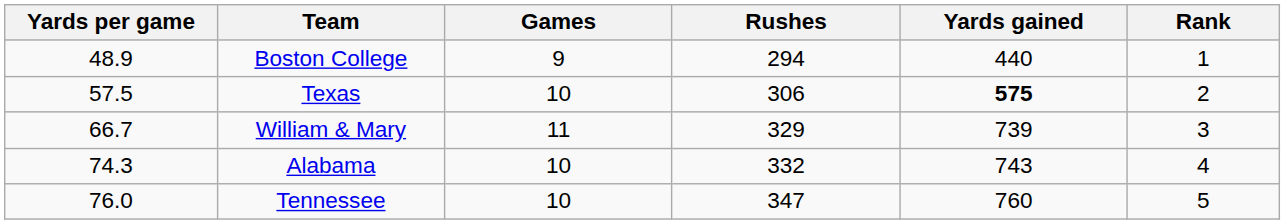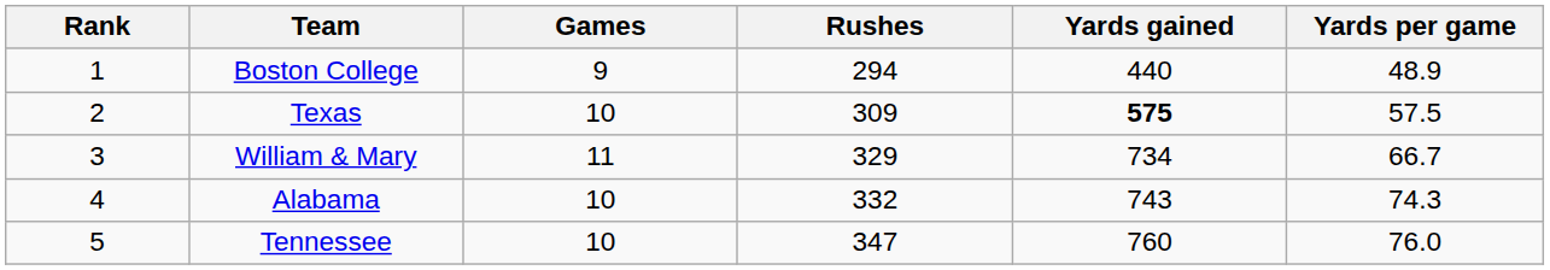 <table class="wikitable sortable">
 <tr>
-<th bgcolor="#DDDDFF" width="14%">Yards per game</th>
+<th bgcolor="#DDDDFF" width="10%">Rank</th>
 <th bgcolor="#DDDDFF" width="15%">Team</th>
 <th bgcolor="#DDDDFF" width="15%">Games</th>
 <th bgcolor="#DDDDFF" width="15%">Rushes</th>
 <th bgcolor="#DDDDFF" width="15%">Yards gained</th>
-<th bgcolor="#DDDDFF" width="10%">Rank</th>
+<th bgcolor="#DDDDFF" width="14%">Yards per game</th>
 </tr>
 <tr align="center">
-<td>48.9</td>
+<td>1</td>
 <td><a href='#'>Boston College</a></td>
 <td>9</td>
 <td>294</td>
 <td>440</td>
-<td>1</td>
+<td>48.9</td>
 </tr>
 <tr align="center">
-<td>57.5</td>
+<td>2</td>
 <td><a href='#'>Texas</a></td>
 <td>10</td>
-<td>306</td>
+<td>309</td>
 <td><strong>575</strong></td>
-<td>2</td>
+<td>57.5</td>
 </tr>
 <tr align="center">
-<td>66.7</td>
+<td>3</td>
 <td><a href='#'>William & Mary</a></td>
 <td>11</td>
 <td>329</td>
-<td>739</td>
-<td>3</td>
+<td>734</td>
+<td>66.7</td>
 </tr>
 <tr align="center">
-<td>74.3</td>
+<td>4</td>
 <td><a href='#'>Alabama</a></td>
 <td>10</td>
 <td>332</td>
 <td>743</td>
-<td>4</td>
+<td>74.3</td>
 </tr>
 <tr align="center">
-<td>76.0</td>
+<td>5</td>
 <td><a href='#'>Tennessee</a></td>
 <td>10</td>
 <td>347</td>
 <td>760</td>
-<td>5</td>
+<td>76.0</td>
 </tr>
 </table>
